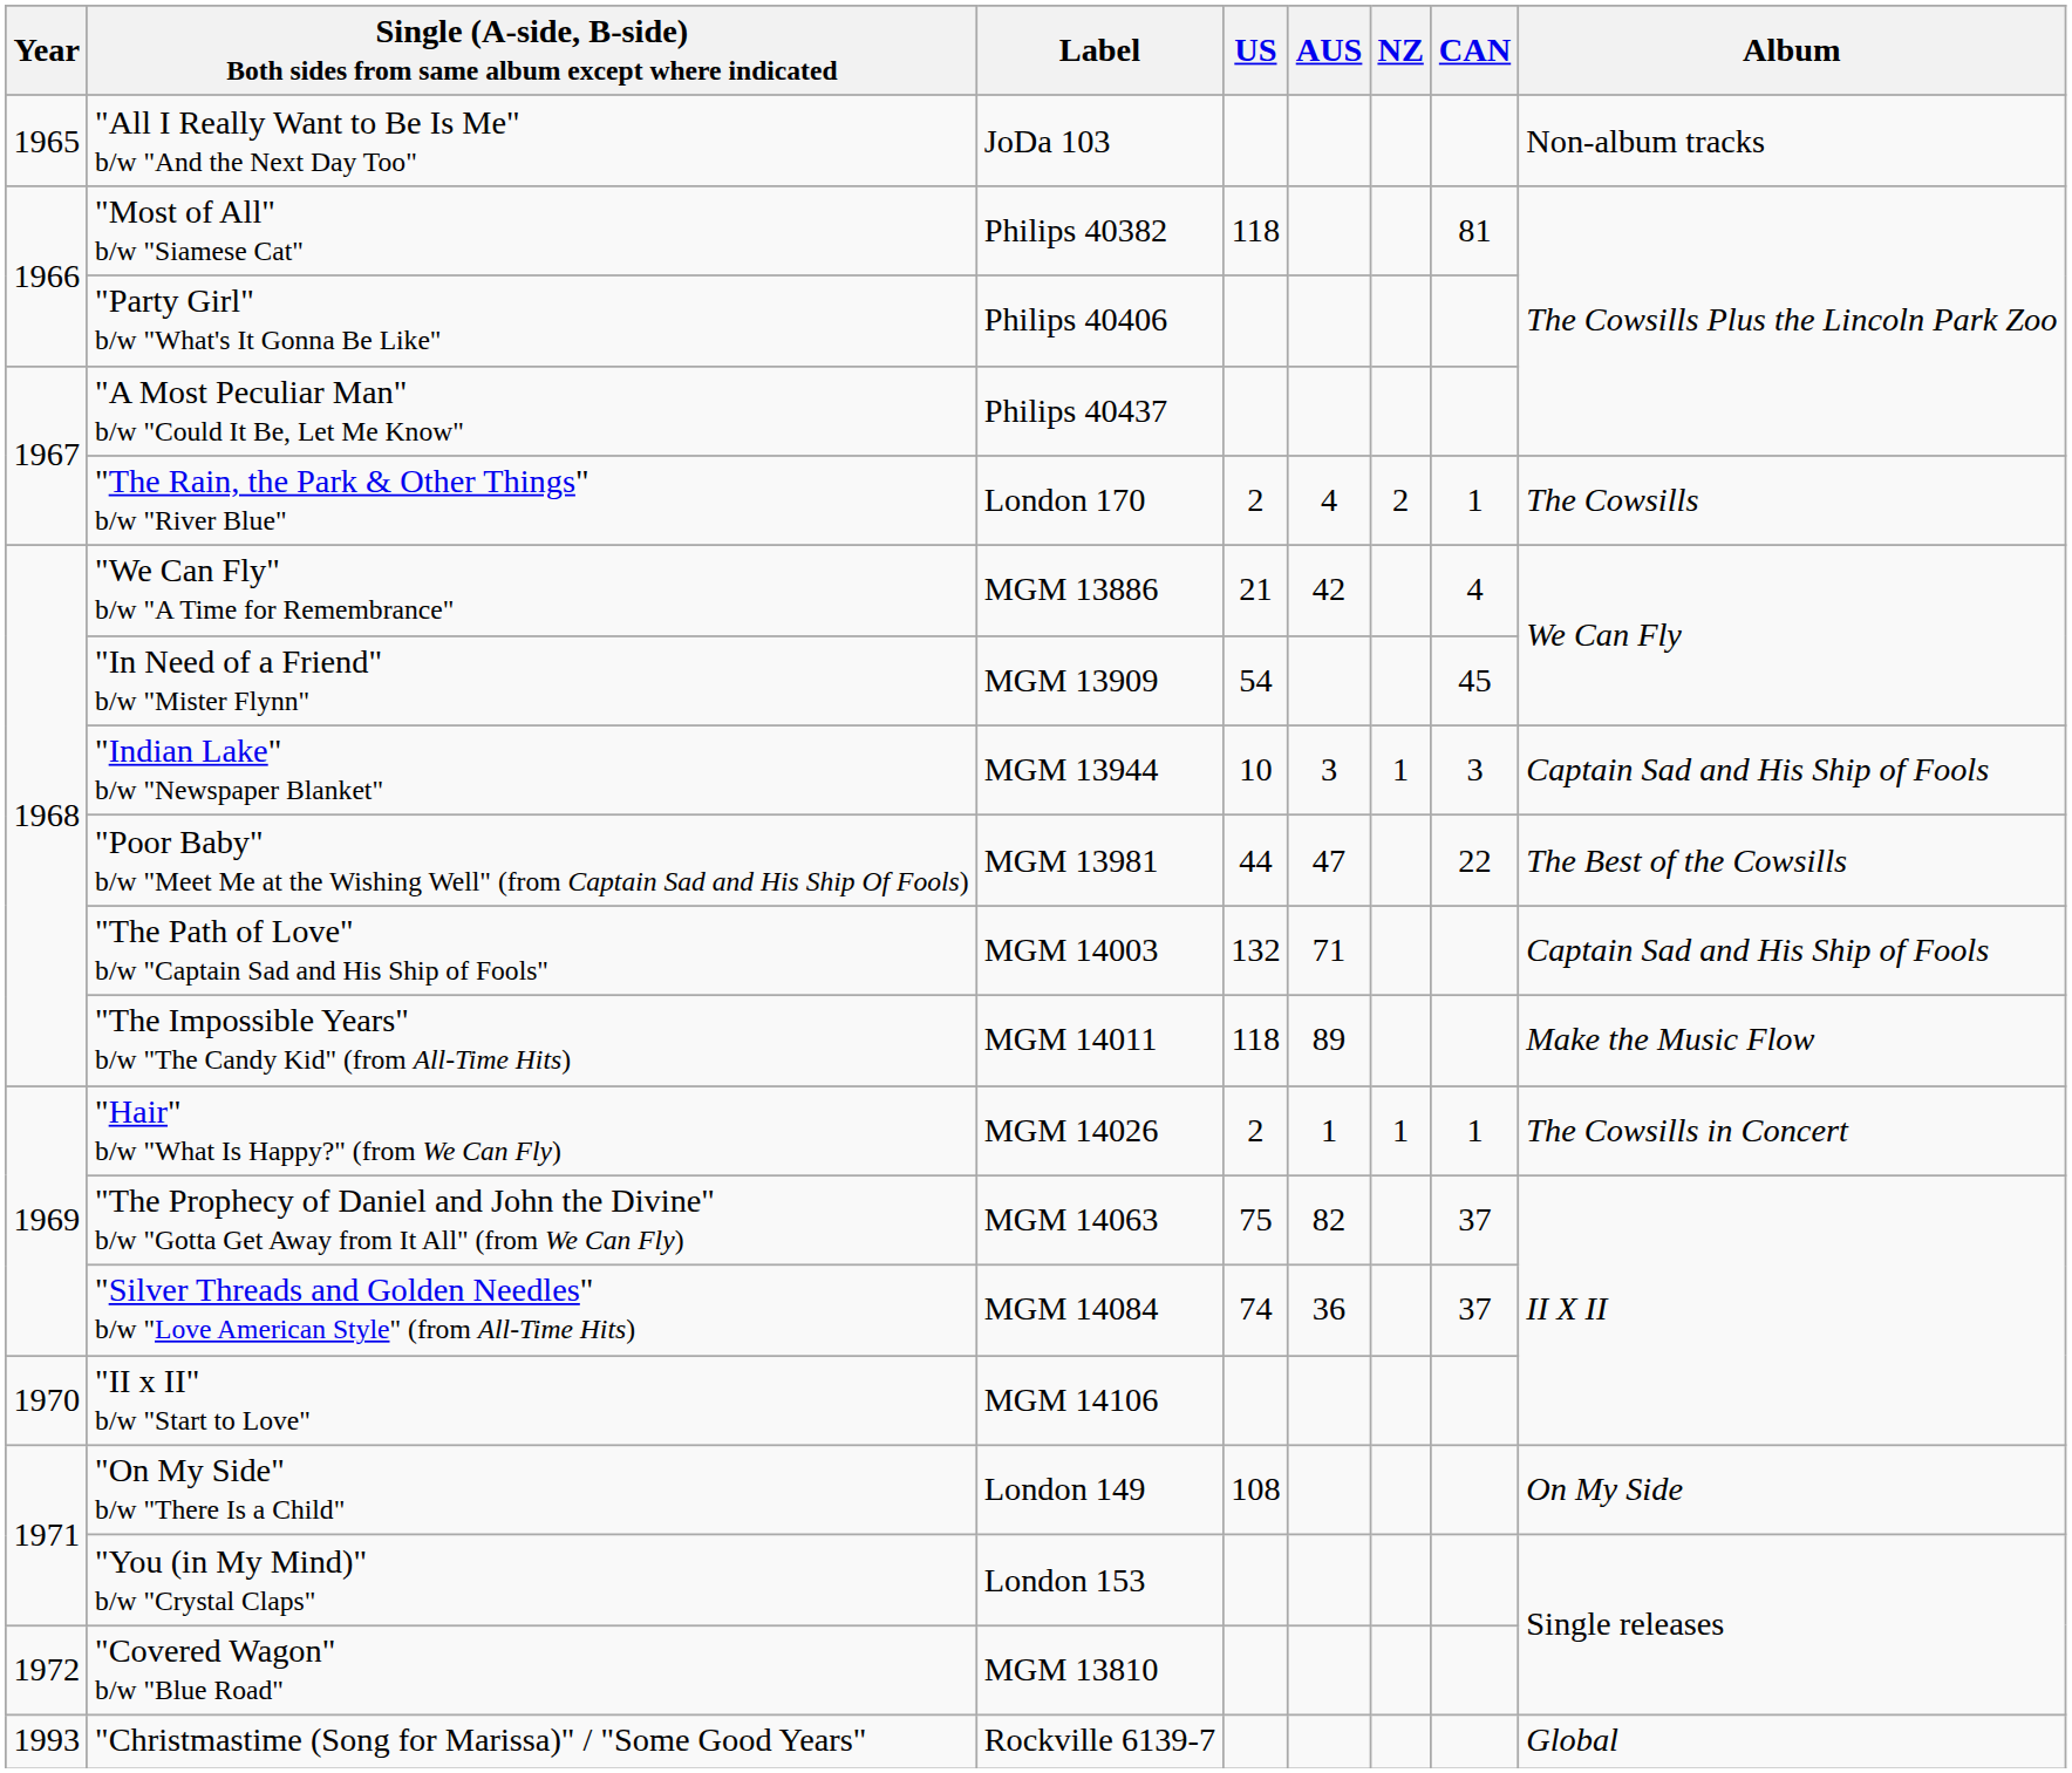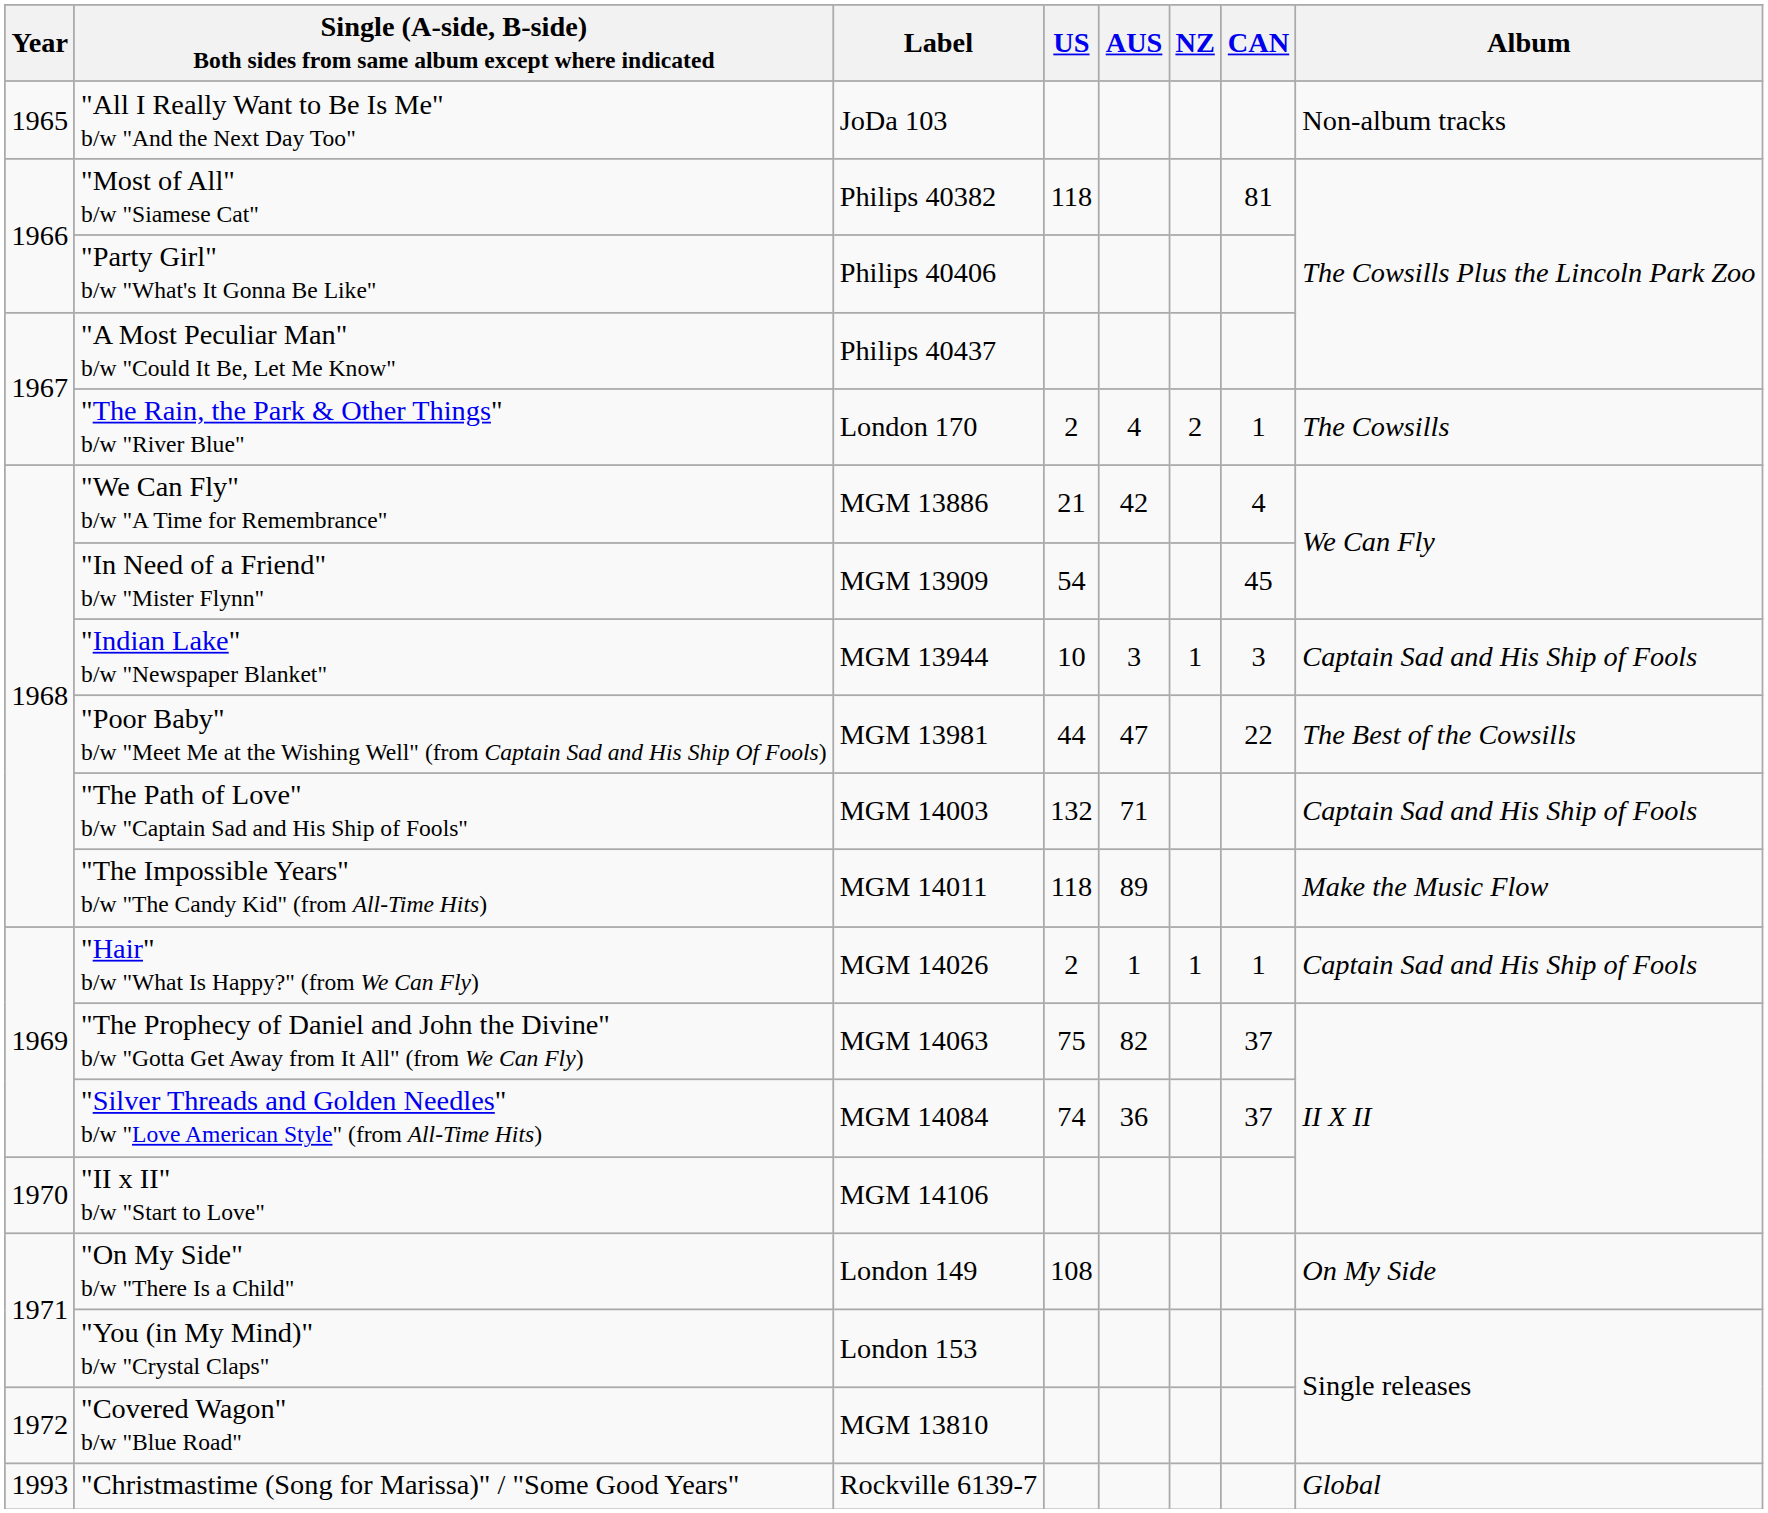 <table class="wikitable">
 <tr>
 <th>Year</th>
 <th>Single (A-side, B-side)<br><small>Both sides from same album except where indicated</small></th>
 <th>Label</th>
 <th><a href='#'>US</a></th>
 <th><a href='#'>AUS</a></th>
 <th><a href='#'>NZ</a></th>
 <th><a href='#'>CAN</a></th>
 <th>Album</th>
 </tr>
 <tr>
 <td>1965</td>
 <td>"All I Really Want to Be Is Me"<br><small>b/w "And the Next Day Too" </small></td>
 <td>JoDa 103</td>
 <td></td>
 <td></td>
 <td></td>
 <td></td>
 <td>Non-album tracks</td>
 </tr>
 <tr>
 <td rowspan="2">1966</td>
 <td>"Most of All"<br><small>b/w "Siamese Cat" </small></td>
 <td>Philips 40382</td>
 <td style="text-align:center;">118</td>
 <td></td>
 <td></td>
 <td style="text-align:center;">81</td>
 <td rowspan="3"><em>The Cowsills Plus the Lincoln Park Zoo</em></td>
 </tr>
 <tr>
 <td>"Party Girl"<br><small>b/w "What's It Gonna Be Like"</small></td>
 <td>Philips 40406</td>
 <td></td>
 <td></td>
 <td></td>
 <td></td>
 </tr>
 <tr>
 <td rowspan="2">1967</td>
 <td>"A Most Peculiar Man"<br><small>b/w "Could It Be, Let Me Know" </small></td>
 <td>Philips 40437</td>
 <td></td>
 <td></td>
 <td></td>
 <td></td>
 </tr>
 <tr>
 <td>"<a href='#'>The Rain, the Park & Other Things</a>"<br><small>b/w "River Blue" </small></td>
 <td>London 170</td>
 <td style="text-align:center;">2</td>
 <td style="text-align:center;">4</td>
 <td style="text-align:center;">2</td>
 <td style="text-align:center;">1</td>
 <td><em>The Cowsills</em></td>
 </tr>
 <tr>
 <td rowspan="6">1968</td>
 <td>"We Can Fly"<br><small>b/w "A Time for Remembrance" </small></td>
 <td>MGM 13886</td>
 <td style="text-align:center;">21</td>
 <td style="text-align:center;">42</td>
 <td></td>
 <td style="text-align:center;">4</td>
 <td rowspan="2"><em>We Can Fly</em></td>
 </tr>
 <tr>
 <td>"In Need of a Friend"<br><small>b/w "Mister Flynn" </small></td>
 <td>MGM 13909</td>
 <td style="text-align:center;">54</td>
 <td></td>
 <td></td>
 <td style="text-align:center;">45</td>
 </tr>
 <tr>
 <td>"<a href='#'>Indian Lake</a>"<br><small>b/w "Newspaper Blanket" </small></td>
 <td>MGM 13944</td>
 <td style="text-align:center;">10</td>
 <td style="text-align:center;">3</td>
 <td style="text-align:center;">1</td>
 <td style="text-align:center;">3</td>
 <td><em>Captain Sad and His Ship of Fools</em></td>
 </tr>
 <tr>
 <td>"Poor Baby"<br><small>b/w "Meet Me at the Wishing Well" (from <em>Captain Sad and His Ship Of Fools</em>) </small></td>
 <td>MGM 13981</td>
 <td style="text-align:center;">44</td>
 <td style="text-align:center;">47</td>
 <td></td>
 <td style="text-align:center;">22</td>
 <td><em>The Best of the Cowsills</em></td>
 </tr>
 <tr>
 <td>"The Path of Love"<br><small>b/w "Captain Sad and His Ship of Fools" </small></td>
 <td>MGM 14003</td>
 <td style="text-align:center;">132</td>
 <td style="text-align:center;">71</td>
 <td></td>
 <td></td>
 <td><em>Captain Sad and His Ship of Fools</em></td>
 </tr>
 <tr>
 <td>"The Impossible Years"<br><small>b/w "The Candy Kid" (from <em>All-Time Hits</em>) </small></td>
 <td>MGM 14011</td>
 <td style="text-align:center;">118</td>
 <td style="text-align:center;">89</td>
 <td></td>
 <td></td>
 <td><em>Make the Music Flow</em></td>
 </tr>
 <tr>
 <td rowspan="3">1969</td>
 <td>"<a href='#'>Hair</a>"<br><small>b/w "What Is Happy?" (from <em>We Can Fly</em>) </small></td>
 <td>MGM 14026</td>
 <td style="text-align:center;">2</td>
 <td style="text-align:center;">1</td>
 <td style="text-align:center;">1</td>
 <td style="text-align:center;">1</td>
-<td><em>The Cowsills in Concert</em></td>
+<td><em>Captain Sad and His Ship of Fools</em></td>
 </tr>
 <tr>
 <td>"The Prophecy of Daniel and John the Divine"<br><small>b/w "Gotta Get Away from It All" (from <em>We Can Fly</em>) </small></td>
 <td>MGM 14063</td>
 <td style="text-align:center;">75</td>
 <td style="text-align:center;">82</td>
 <td></td>
 <td style="text-align:center;">37</td>
 <td rowspan="3"><em>II X II</em></td>
 </tr>
 <tr>
 <td>"<a href='#'>Silver Threads and Golden Needles</a>"<br><small>b/w "<a href='#'>Love American Style</a>" (from <em>All-Time Hits</em>) </small></td>
 <td>MGM 14084</td>
 <td style="text-align:center;">74</td>
 <td style="text-align:center;">36</td>
 <td></td>
 <td style="text-align:center;">37</td>
 </tr>
 <tr>
 <td>1970</td>
 <td>"II x II"<br><small>b/w "Start to Love" </small></td>
 <td>MGM 14106</td>
 <td></td>
 <td></td>
 <td></td>
 <td></td>
 </tr>
 <tr>
 <td rowspan="2">1971</td>
 <td>"On My Side"<br><small>b/w "There Is a Child" </small></td>
 <td>London 149</td>
 <td style="text-align:center;">108</td>
 <td></td>
 <td></td>
 <td></td>
 <td><em>On My Side</em></td>
 </tr>
 <tr>
 <td>"You (in My Mind)"<br><small>b/w "Crystal Claps" </small></td>
 <td>London 153</td>
 <td></td>
 <td></td>
 <td></td>
 <td></td>
 <td rowspan="2">Single releases</td>
 </tr>
 <tr>
 <td>1972</td>
 <td>"Covered Wagon"<br><small>b/w "Blue Road" </small></td>
 <td>MGM 13810</td>
 <td></td>
 <td></td>
 <td></td>
 <td></td>
 </tr>
 <tr>
 <td>1993</td>
 <td>"Christmastime (Song for Marissa)" / "Some Good Years"</td>
 <td>Rockville 6139-7</td>
 <td></td>
 <td></td>
 <td></td>
 <td></td>
 <td><em>Global</em></td>
 </tr>
 </table>
